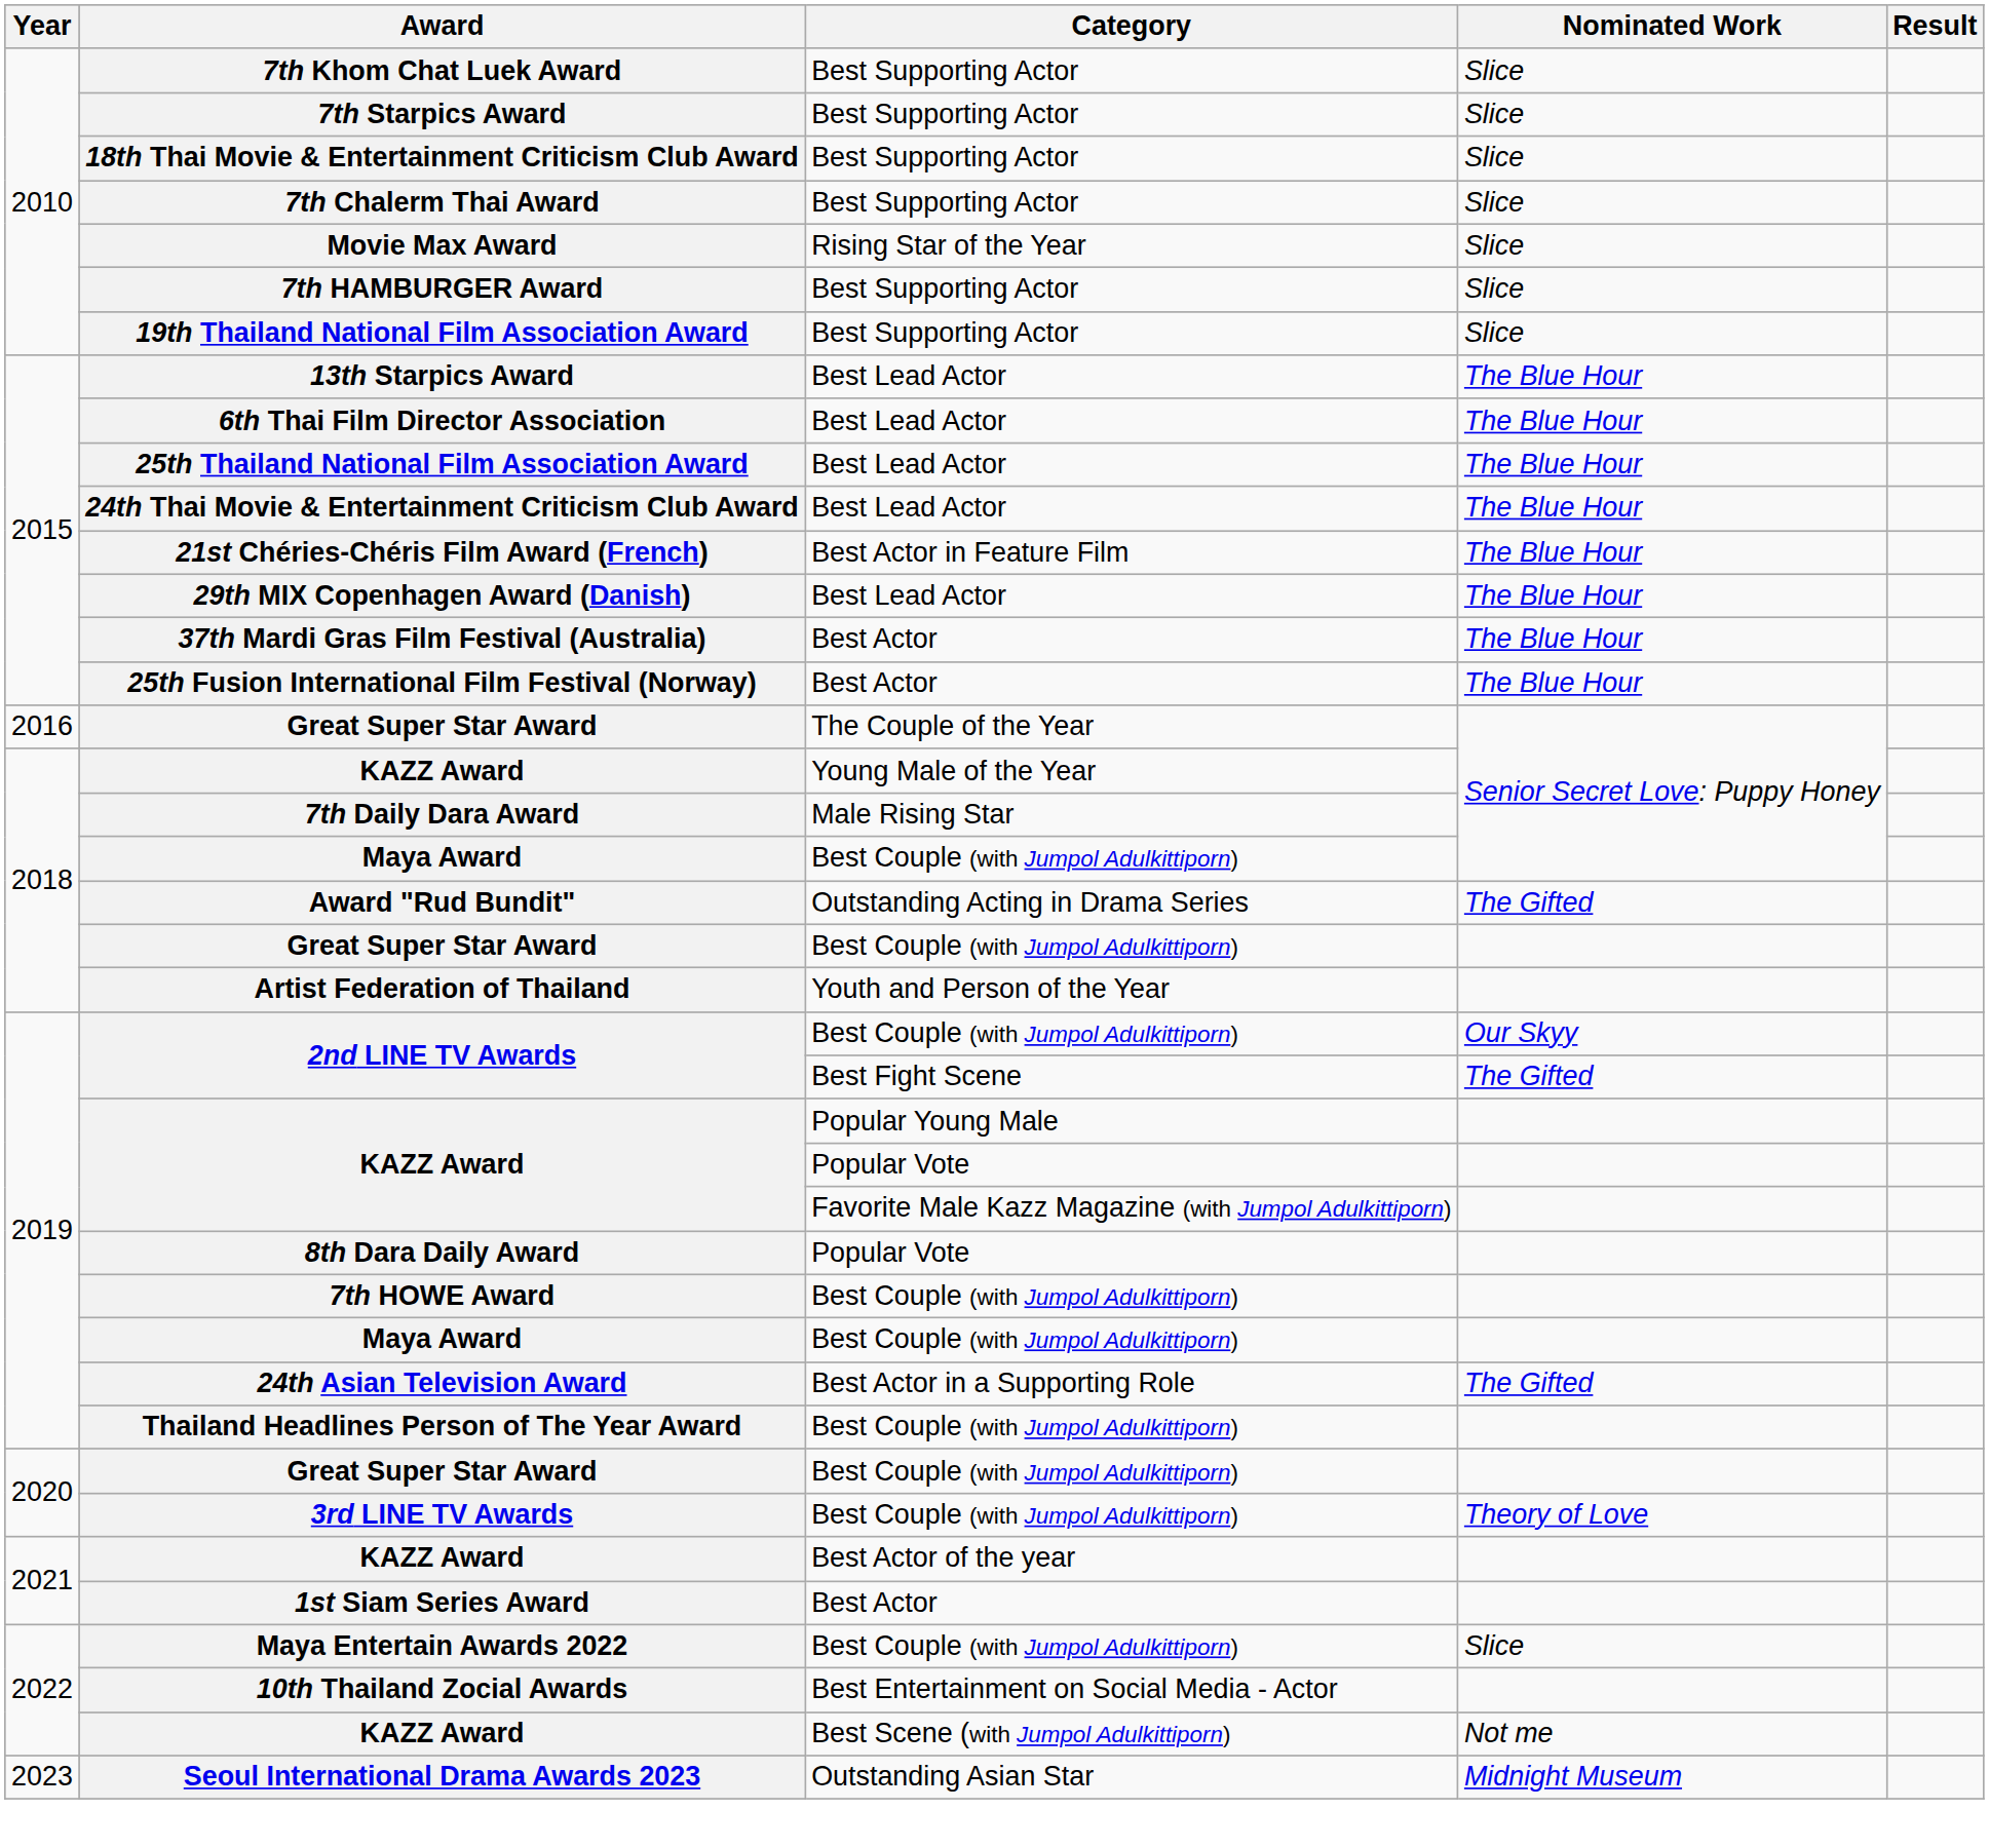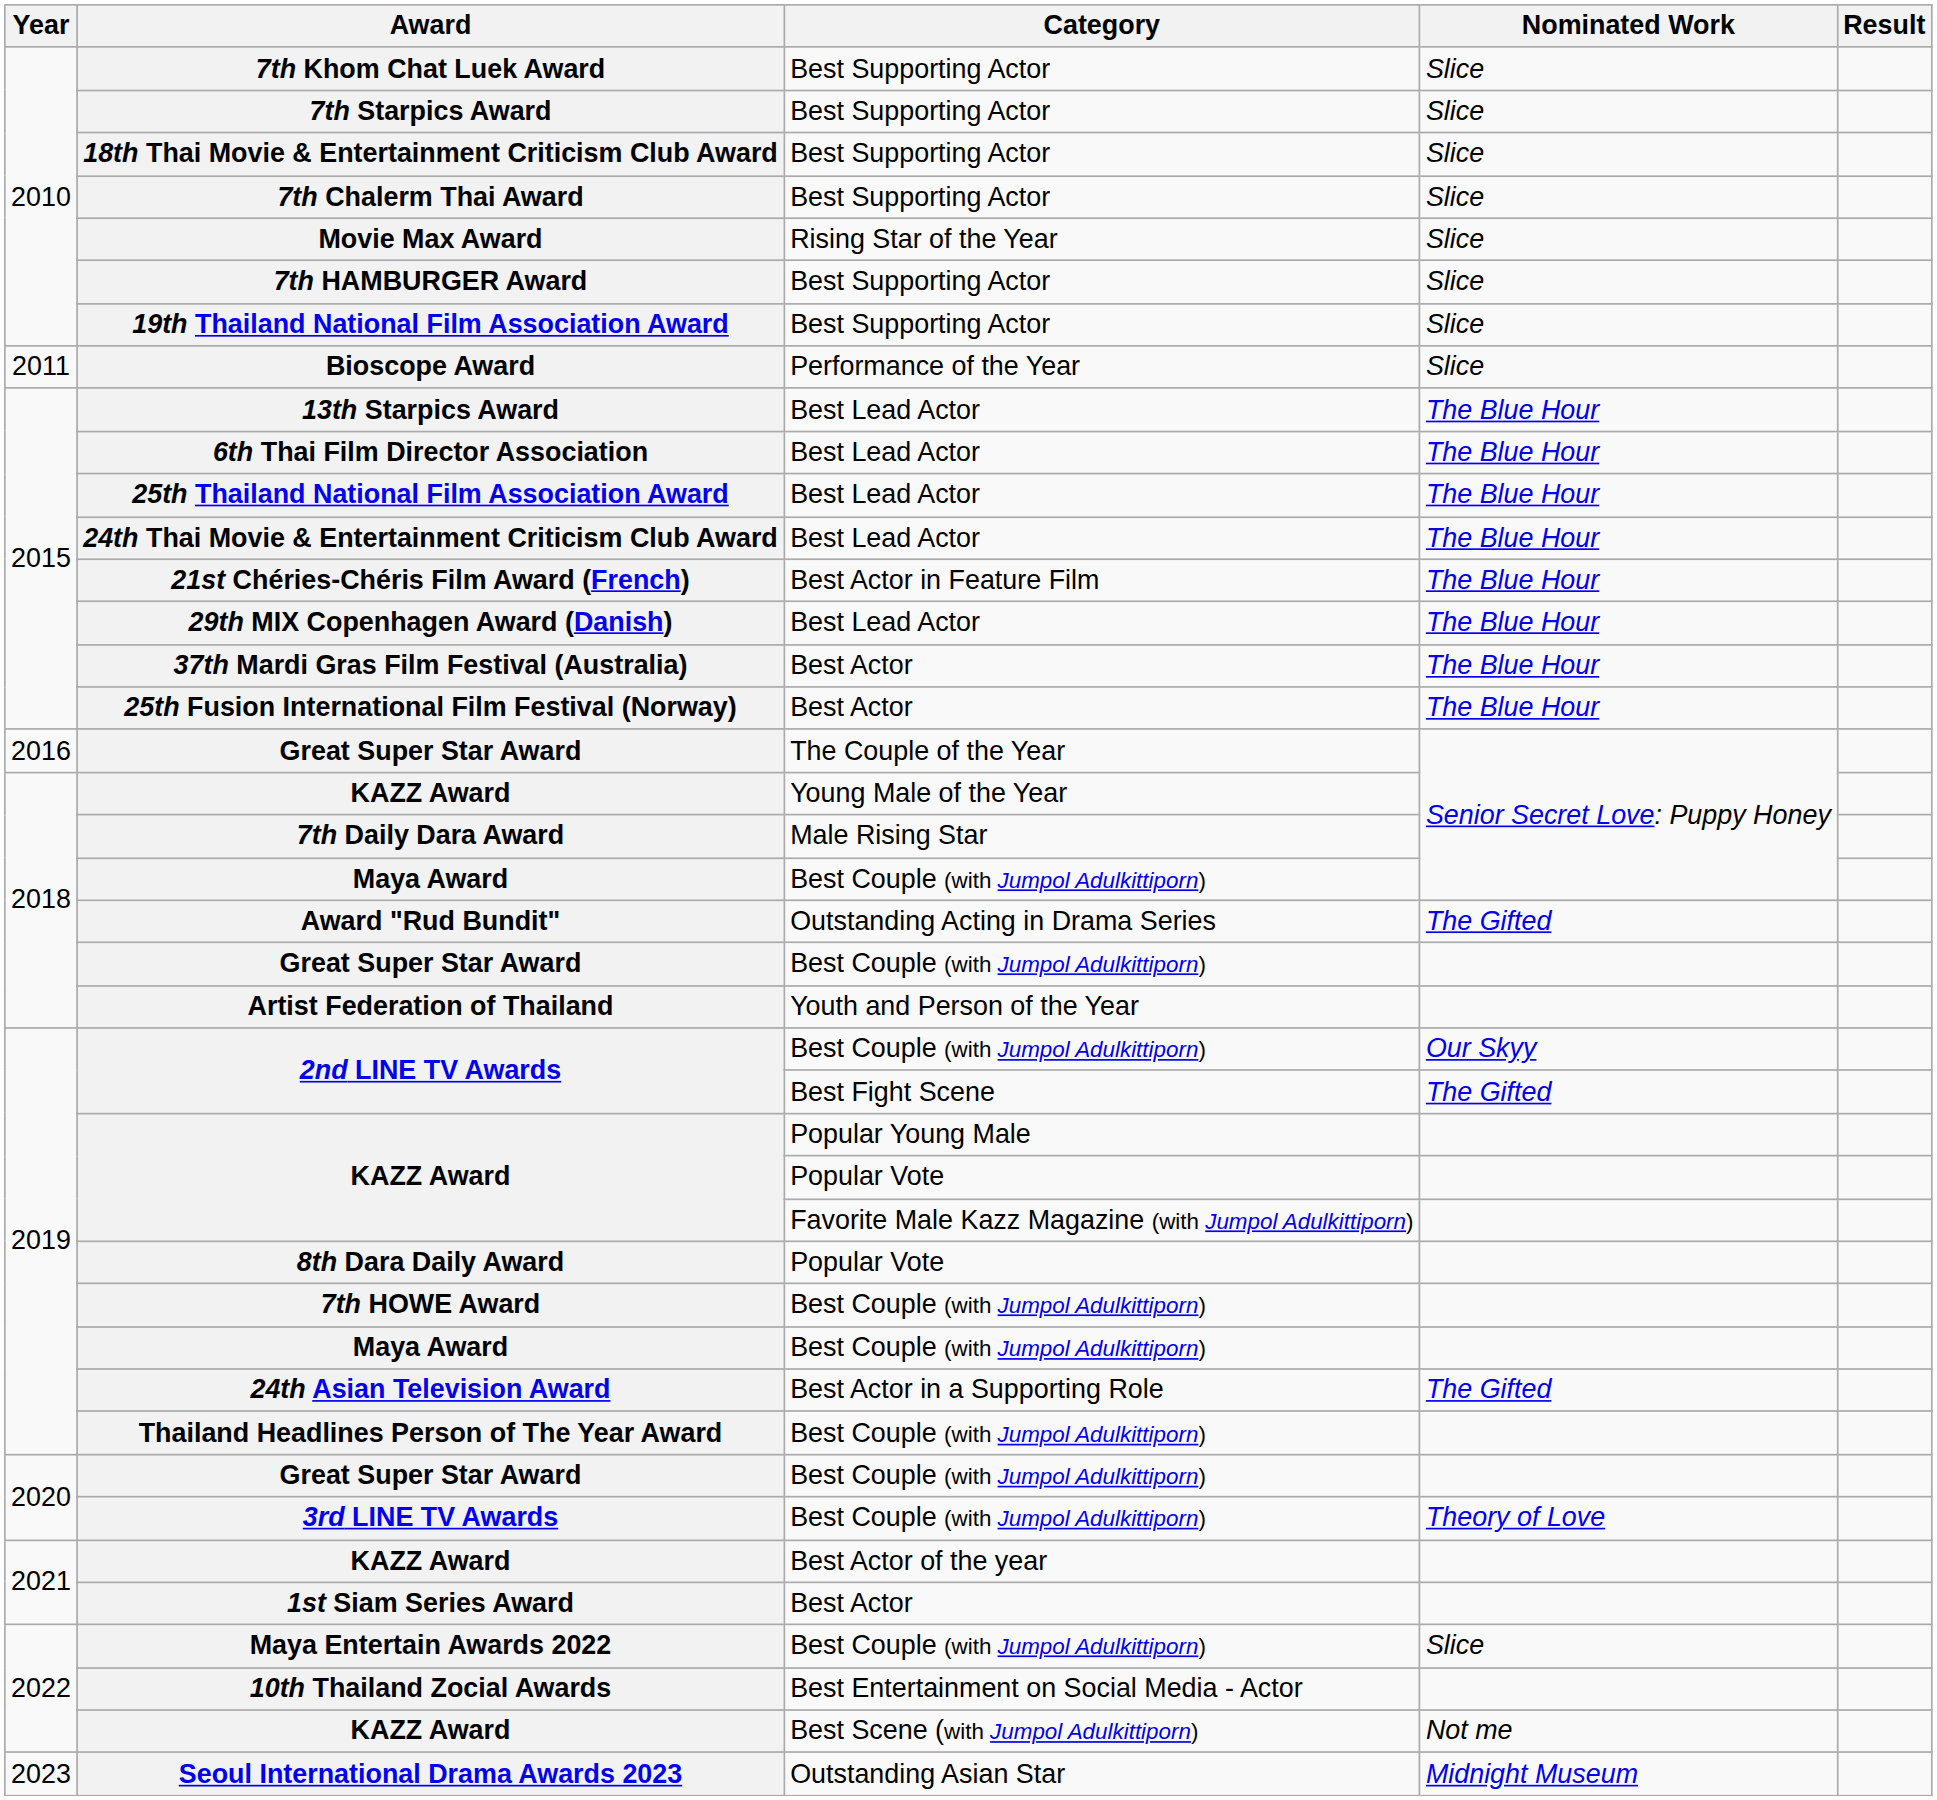 <table class="wikitable plainrowheaders sortable">
 <tr>
 <th scope="col">Year</th>
 <th scope="col">Award</th>
 <th scope="col">Category</th>
 <th scope="col">Nominated Work</th>
 <th scope="col">Result</th>
 </tr>
 <tr>
 <td rowspan="7" align="center">2010</td>
 <th scope="row"><em>7th</em> Khom Chat Luek Award</th>
 <td>Best Supporting Actor</td>
 <td><em>Slice</em></td>
 <td></td>
 </tr>
 <tr>
 <th scope="row"><em>7th</em> Starpics Award</th>
 <td>Best Supporting Actor</td>
 <td><em>Slice</em></td>
 <td></td>
 </tr>
 <tr>
 <th scope="row"><em>18th</em> Thai Movie & Entertainment Criticism Club Award</th>
 <td>Best Supporting Actor</td>
 <td><em>Slice</em></td>
 <td></td>
 </tr>
 <tr>
 <th scope="row"><em>7th</em> Chalerm Thai Award</th>
 <td>Best Supporting Actor</td>
 <td><em>Slice</em></td>
 <td></td>
 </tr>
 <tr>
 <th scope="row">Movie Max Award</th>
 <td>Rising Star of the Year</td>
 <td><em>Slice</em></td>
 <td></td>
 </tr>
 <tr>
 <th scope="row"><em>7th</em> HAMBURGER Award</th>
 <td>Best Supporting Actor</td>
 <td><em>Slice</em></td>
 <td></td>
 </tr>
 <tr>
 <th scope="row"><em>19th</em> <a href='#'>Thailand National Film Association Award</a></th>
 <td>Best Supporting Actor</td>
+<td><em>Slice</em></td>
+<td></td>
+</tr>
+<tr>
+<td rowspan="1" align="center">2011</td>
+<th scope="row">Bioscope Award</th>
+<td>Performance of the Year</td>
 <td><em>Slice</em></td>
 <td></td>
 </tr>
 <tr>
 <td rowspan="8" align="center">2015</td>
 <th scope="row"><em>13th</em> Starpics Award</th>
 <td>Best Lead Actor</td>
 <td><em><a href='#'>The Blue Hour</a></em></td>
 <td></td>
 </tr>
 <tr>
 <th scope="row"><em>6th</em> Thai Film Director Association</th>
 <td>Best Lead Actor</td>
 <td><em><a href='#'>The Blue Hour</a></em></td>
 <td></td>
 </tr>
 <tr>
 <th scope="row"><em>25th</em> <a href='#'>Thailand National Film Association Award</a></th>
 <td>Best Lead Actor</td>
 <td><em><a href='#'>The Blue Hour</a></em></td>
 <td></td>
 </tr>
 <tr>
 <th scope="row"><em>24th</em> Thai Movie & Entertainment Criticism Club Award</th>
 <td>Best Lead Actor</td>
 <td><em><a href='#'>The Blue Hour</a></em></td>
 <td></td>
 </tr>
 <tr>
 <th scope="row"><em>21st</em> Chéries-Chéris Film Award (<a href='#'>French</a>)</th>
 <td>Best Actor in Feature Film</td>
 <td><em><a href='#'>The Blue Hour</a></em></td>
 <td></td>
 </tr>
 <tr>
 <th scope="row"><em>29th</em> MIX Copenhagen Award (<a href='#'>Danish</a>)</th>
 <td>Best Lead Actor</td>
 <td><em><a href='#'>The Blue Hour</a></em></td>
 <td></td>
 </tr>
 <tr>
 <th scope="row"><em>37th</em> Mardi Gras Film Festival (Australia)</th>
 <td>Best Actor</td>
 <td><em><a href='#'>The Blue Hour</a></em></td>
 <td></td>
 </tr>
 <tr>
 <th scope="row"><em>25th</em> Fusion International Film Festival (Norway)</th>
 <td>Best Actor</td>
 <td><em><a href='#'>The Blue Hour</a></em></td>
 <td></td>
 </tr>
 <tr>
 <td rowspan="1" align="center">2016</td>
 <th scope="row">Great Super Star Award</th>
 <td>The Couple of the Year</td>
 <td rowspan="4"><em><a href='#'>Senior Secret Love</a>: Puppy Honey</em></td>
 <td></td>
 </tr>
 <tr>
 <td rowspan="6" align="center">2018</td>
 <th scope="row">KAZZ Award</th>
 <td>Young Male of the Year</td>
 <td></td>
 </tr>
 <tr>
 <th scope="row"><em>7th</em> Daily Dara Award</th>
 <td>Male Rising Star</td>
 <td></td>
 </tr>
 <tr>
 <th scope="row">Maya Award</th>
 <td>Best Couple <small>(with <em><a href='#'>Jumpol Adulkittiporn</a></em>)</small></td>
 <td></td>
 </tr>
 <tr>
 <th scope="row">Award "Rud Bundit"</th>
 <td>Outstanding Acting in Drama Series</td>
 <td><em><a href='#'>The Gifted</a></em></td>
 <td></td>
 </tr>
 <tr>
 <th scope="row">Great Super Star Award</th>
 <td>Best Couple <small>(with <em><a href='#'>Jumpol Adulkittiporn</a></em>)</small></td>
 <td></td>
 <td></td>
 </tr>
 <tr>
 <th scope="row">Artist Federation of Thailand</th>
 <td>Youth and Person of the Year</td>
 <td></td>
 <td></td>
 </tr>
 <tr>
 <td rowspan="10" align="center">2019</td>
 <th rowspan="2" scope="row"><a href='#'><em>2nd</em> LINE TV Awards</a></th>
 <td>Best Couple <small>(with <em><a href='#'>Jumpol Adulkittiporn</a></em>)</small></td>
 <td><em><a href='#'>Our Skyy</a></em></td>
 <td></td>
 </tr>
 <tr>
 <td>Best Fight Scene</td>
 <td><em><a href='#'>The Gifted</a></em></td>
 <td></td>
 </tr>
 <tr>
 <th rowspan="3" scope="row">KAZZ Award</th>
 <td>Popular Young Male</td>
 <td></td>
 <td></td>
 </tr>
 <tr>
 <td>Popular Vote</td>
 <td></td>
 <td></td>
 </tr>
 <tr>
 <td>Favorite Male Kazz Magazine <small>(with <em><a href='#'>Jumpol Adulkittiporn</a></em>)</small></td>
 <td></td>
 <td></td>
 </tr>
 <tr>
 <th scope="row"><em>8th</em> Dara Daily Award</th>
 <td>Popular Vote</td>
 <td></td>
 <td></td>
 </tr>
 <tr>
 <th scope="row"><em>7th</em> HOWE Award</th>
 <td>Best Couple <small>(with <em><a href='#'>Jumpol Adulkittiporn</a></em>)</small></td>
 <td></td>
 <td></td>
 </tr>
 <tr>
 <th scope="row">Maya Award</th>
 <td>Best Couple <small>(with <em><a href='#'>Jumpol Adulkittiporn</a></em>)</small></td>
 <td></td>
 <td></td>
 </tr>
 <tr>
 <th scope="row"><em>24th</em> <a href='#'>Asian Television Award</a></th>
 <td>Best Actor in a Supporting Role</td>
 <td><em><a href='#'>The Gifted</a></em></td>
 <td></td>
 </tr>
 <tr>
 <th scope="row">Thailand Headlines Person of The Year Award</th>
 <td>Best Couple <small>(with <em><a href='#'>Jumpol Adulkittiporn</a></em>)</small></td>
 <td></td>
 <td></td>
 </tr>
 <tr>
 <td rowspan="2">2020</td>
 <th scope="row">Great Super Star Award</th>
 <td>Best Couple <small>(with <em><a href='#'>Jumpol Adulkittiporn</a></em>)</small></td>
 <td></td>
 <td></td>
 </tr>
 <tr>
 <th scope="row"><a href='#'><em>3rd</em> LINE TV Awards</a></th>
 <td>Best Couple <small>(with <em><a href='#'>Jumpol Adulkittiporn</a></em>)</small></td>
 <td><em><a href='#'>Theory of Love</a></em></td>
 <td></td>
 </tr>
 <tr>
 <td rowspan="2">2021</td>
 <th scope="row">KAZZ Award</th>
 <td>Best Actor of the year</td>
 <td></td>
 <td></td>
 </tr>
 <tr>
 <th scope="row"><em>1st</em> Siam Series Award</th>
 <td>Best Actor</td>
 <td></td>
 <td></td>
 </tr>
 <tr>
 <td rowspan="3">2022</td>
 <th scope="row">Maya Entertain Awards 2022</th>
 <td>Best Couple <small>(with <em><a href='#'>Jumpol Adulkittiporn</a></em>)</small></td>
 <td><em>Slice</em></td>
 <td></td>
 </tr>
 <tr>
 <th scope="row"><em>10th</em> Thailand Zocial Awards</th>
 <td>Best Entertainment on Social Media - Actor</td>
 <td></td>
 <td></td>
 </tr>
 <tr>
 <th scope="row">KAZZ Award</th>
 <td>Best Scene (<small>with <em><a href='#'>Jumpol Adulkittiporn</a></em>)</small></td>
 <td><em>Not me</em></td>
 <td></td>
 </tr>
 <tr>
 <td>2023</td>
 <th scope="row"><a href='#'>Seoul International Drama Awards 2023</a></th>
 <td>Outstanding Asian Star</td>
 <td><em><a href='#'>Midnight Museum</a></em></td>
 <td></td>
 </tr>
 </table>
